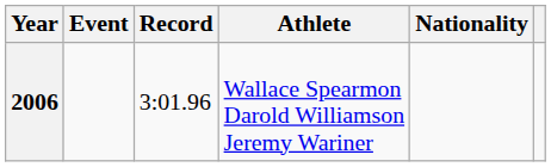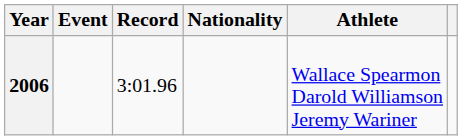 <table class="wikitable plainrowheaders sortable">
 <tr>
 <th scope="col">Year</th>
 <th scope="col">Event</th>
 <th scope="col">Record</th>
+<th scope="col">Nationality</th>
 <th scope="col">Athlete</th>
-<th scope="col">Nationality</th>
 <th scope="col"></th>
 </tr>
 <tr>
 <th scope="row"><strong>2006</strong></th>
 <td></td>
 <td>3:01.96 </td>
+<td></td>
 <td><br><a href='#'>Wallace Spearmon</a><br><a href='#'>Darold Williamson</a><br><a href='#'>Jeremy Wariner</a></td>
-<td></td>
 <td></td>
 </tr>
 </table>
